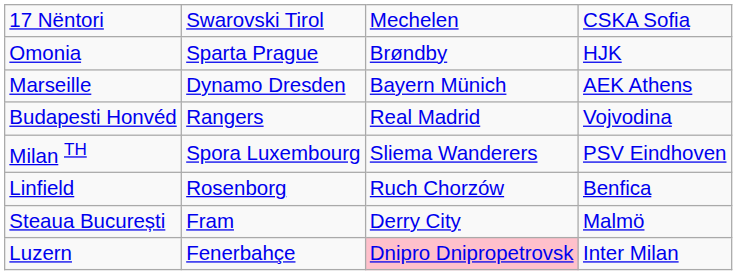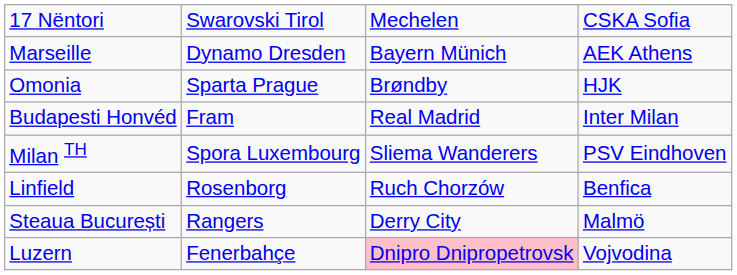 <table class="wikitable">
 <tr>
 <td> <a href='#'>17 Nëntori</a> </td>
 <td> <a href='#'>Swarovski Tirol</a> </td>
 <td> <a href='#'>Mechelen</a> </td>
 <td> <a href='#'>CSKA Sofia</a> </td>
 </tr>
 <tr>
+<td> <a href='#'>Marseille</a> </td>
+<td> <a href='#'>Dynamo Dresden</a> </td>
+<td> <a href='#'>Bayern Münich</a> </td>
+<td> <a href='#'>AEK Athens</a> </td>
+</tr>
+<tr>
 <td> <a href='#'>Omonia</a> </td>
 <td> <a href='#'>Sparta Prague</a> </td>
 <td> <a href='#'>Brøndby</a> </td>
 <td> <a href='#'>HJK</a> </td>
 </tr>
 <tr>
-<td> <a href='#'>Marseille</a> </td>
-<td> <a href='#'>Dynamo Dresden</a> </td>
-<td> <a href='#'>Bayern Münich</a> </td>
-<td> <a href='#'>AEK Athens</a> </td>
-</tr>
-<tr>
 <td> <a href='#'>Budapesti Honvéd</a> </td>
-<td> <a href='#'>Rangers</a> </td>
+<td> <a href='#'>Fram</a> </td>
 <td> <a href='#'>Real Madrid</a> </td>
-<td> <a href='#'>Vojvodina</a> </td>
+<td> <a href='#'>Inter Milan</a> </td>
 </tr>
 <tr>
 <td> <a href='#'>Milan</a> <sup><a href='#'>TH</a></sup></td>
 <td> <a href='#'>Spora Luxembourg</a> </td>
 <td> <a href='#'>Sliema Wanderers</a> </td>
 <td> <a href='#'>PSV Eindhoven</a> </td>
 </tr>
 <tr>
 <td> <a href='#'>Linfield</a> </td>
 <td> <a href='#'>Rosenborg</a> </td>
 <td> <a href='#'>Ruch Chorzów</a> </td>
 <td> <a href='#'>Benfica</a> </td>
 </tr>
 <tr>
 <td> <a href='#'>Steaua București</a> </td>
-<td> <a href='#'>Fram</a> </td>
+<td> <a href='#'>Rangers</a> </td>
 <td> <a href='#'>Derry City</a> </td>
 <td> <a href='#'>Malmö</a> </td>
 </tr>
 <tr>
 <td> <a href='#'>Luzern</a> </td>
 <td> <a href='#'>Fenerbahçe</a> </td>
 <td style="background: pink;"> <a href='#'>Dnipro Dnipropetrovsk</a> </td>
-<td> <a href='#'>Inter Milan</a> </td>
+<td> <a href='#'>Vojvodina</a> </td>
 </tr>
 </table>
